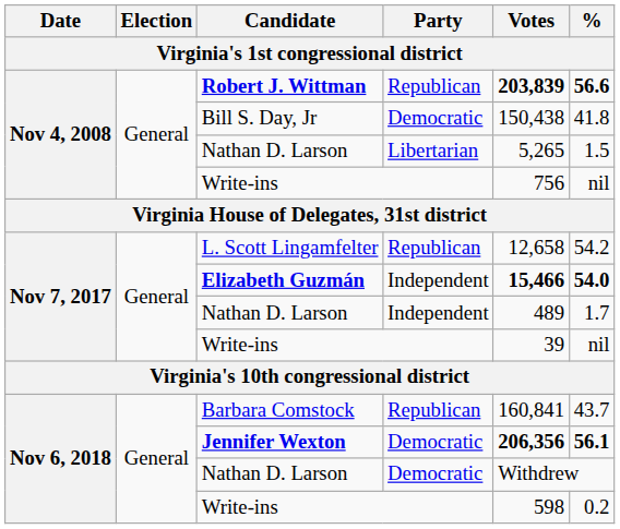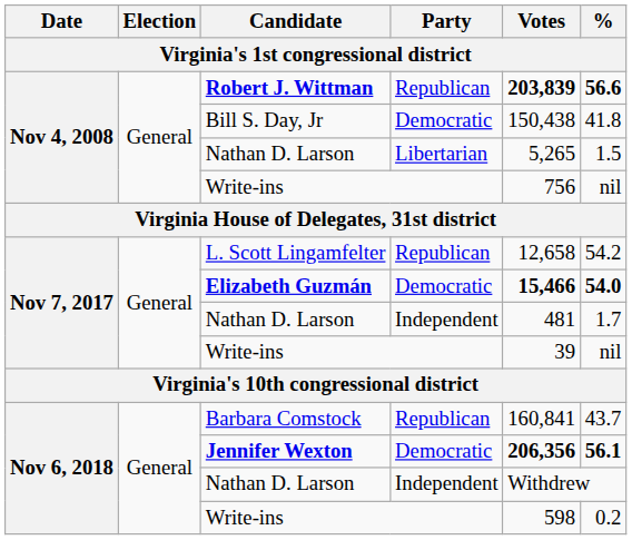 <table class="wikitable">
 <tr>
 <th>Date</th>
 <th>Election</th>
 <th>Candidate</th>
 <th>Party</th>
 <th>Votes</th>
 <th>%</th>
 </tr>
 <tr>
 <th colspan="6">Virginia's 1st congressional district</th>
 </tr>
 <tr>
 <th rowspan="4">Nov 4, 2008</th>
 <td rowspan="4" style="text-align:center;">General</td>
 <td><strong><a href='#'>Robert J. Wittman</a></strong></td>
 <td><a href='#'>Republican</a></td>
 <td style="text-align:right;"><strong>203,839</strong></td>
 <td style="text-align:right;"><strong>56.6</strong></td>
 </tr>
 <tr>
 <td>Bill S. Day, Jr</td>
 <td><a href='#'>Democratic</a></td>
 <td style="text-align:right;">150,438</td>
 <td style="text-align:right;">41.8</td>
 </tr>
 <tr>
 <td>Nathan D. Larson</td>
 <td><a href='#'>Libertarian</a></td>
 <td style="text-align:right;">5,265</td>
 <td style="text-align:right;">1.5</td>
 </tr>
 <tr>
 <td colspan="2">Write-ins</td>
 <td style="text-align:right;">756</td>
 <td style="text-align:right;">nil</td>
 </tr>
 <tr>
 <th colspan="6">Virginia House of Delegates, 31st district</th>
 </tr>
 <tr>
 <th rowspan="4">Nov 7, 2017</th>
 <td rowspan="4" style="text-align:center;">General</td>
 <td><a href='#'>L. Scott Lingamfelter</a></td>
 <td><a href='#'>Republican</a></td>
 <td style="text-align:right;">12,658</td>
 <td style="text-align:right;">54.2</td>
 </tr>
 <tr>
 <td><strong><a href='#'>Elizabeth Guzmán</a></strong></td>
-<td>Independent</td>
+<td><a href='#'>Democratic</a></td>
 <td style="text-align:right;"><strong>15,466</strong></td>
 <td style="text-align:right;"><strong>54.0</strong></td>
 </tr>
 <tr>
 <td>Nathan D. Larson</td>
 <td>Independent</td>
-<td style="text-align:right;">489</td>
+<td style="text-align:right;">481</td>
 <td style="text-align:right;">1.7</td>
 </tr>
 <tr>
 <td colspan="2">Write-ins</td>
 <td style="text-align:right;">39</td>
 <td style="text-align:right;">nil</td>
 </tr>
 <tr>
 <th colspan="6">Virginia's 10th congressional district</th>
 </tr>
 <tr>
 <th rowspan="4">Nov 6, 2018</th>
 <td rowspan="4" style="text-align:center;">General</td>
 <td><a href='#'>Barbara Comstock</a></td>
 <td><a href='#'>Republican</a></td>
 <td style="text-align:right;">160,841</td>
 <td style="text-align:right;">43.7</td>
 </tr>
 <tr>
 <td><strong><a href='#'>Jennifer Wexton</a></strong></td>
 <td><a href='#'>Democratic</a></td>
 <td style="text-align:right;"><strong>206,356</strong></td>
 <td style="text-align:right;"><strong>56.1</strong></td>
 </tr>
 <tr>
 <td>Nathan D. Larson</td>
-<td><a href='#'>Democratic</a></td>
+<td>Independent</td>
 <td style="text-align:left;" colspan=2>Withdrew</td>
 </tr>
 <tr>
 <td colspan="2">Write-ins</td>
 <td style="text-align:right;">598</td>
 <td style="text-align:right;">0.2</td>
 </tr>
 </table>
